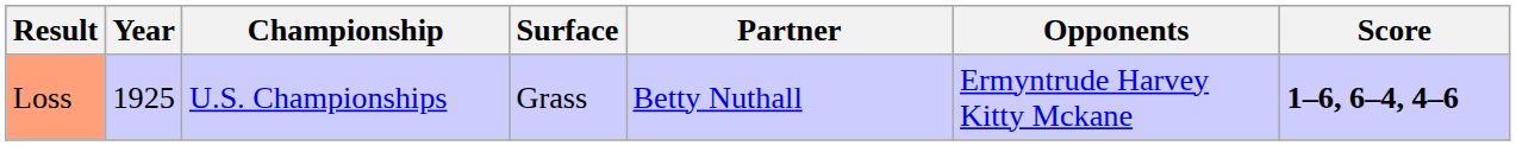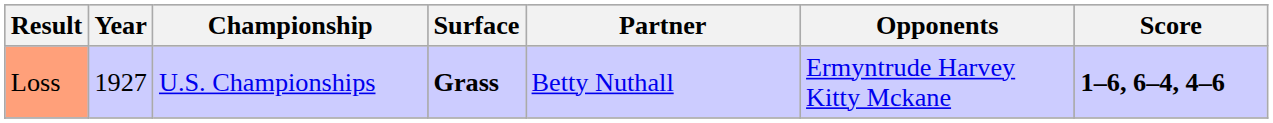 <table class="sortable wikitable">
 <tr>
 <th style="width:40px">Result</th>
 <th style="width:30px">Year</th>
 <th style="width:160px">Championship</th>
 <th style="width:50px">Surface</th>
 <th style="width:160px">Partner</th>
 <th style="width:160px">Opponents</th>
 <th style="width:110px" class="unsortable">Score</th>
 </tr>
 <tr style="background:#ccf;">
 <td style="background:#ffa07a;">Loss</td>
-<td>1925</td>
+<td>1927</td>
 <td><a href='#'>U.S. Championships</a></td>
-<td>Grass</td>
+<td><strong>Grass</strong></td>
 <td> <a href='#'>Betty Nuthall</a></td>
 <td> <a href='#'>Ermyntrude Harvey</a> <br>  <a href='#'>Kitty Mckane</a></td>
 <td><strong>1–6, 6–4, 4–6</strong></td>
 </tr>
 </table>
